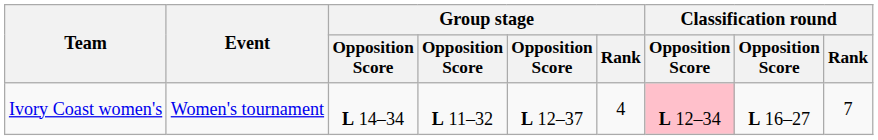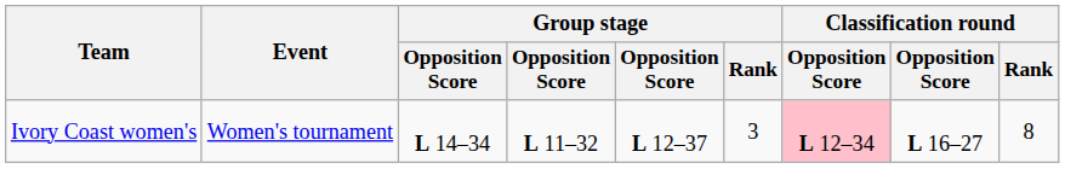 <table class="wikitable" style="font-size:90%">
 <tr>
 <th rowspan=2>Team</th>
 <th rowspan=2>Event</th>
 <th colspan=4>Group stage</th>
 <th colspan=3>Classification round</th>
 </tr>
 <tr style="font-size:95%">
 <th>Opposition<br>Score</th>
 <th>Opposition<br>Score</th>
 <th>Opposition<br>Score</th>
 <th>Rank</th>
 <th>Opposition<br>Score</th>
 <th>Opposition<br>Score</th>
 <th>Rank</th>
 </tr>
 <tr align=center>
 <td align=left><a href='#'>Ivory Coast women's</a></td>
 <td align=left><a href='#'>Women's tournament</a></td>
 <td><br><strong>L</strong> 14–34</td>
 <td><br><strong>L</strong> 11–32</td>
 <td><br><strong>L</strong> 12–37</td>
-<td>4</td>
+<td>3</td>
 <td style="background: pink;"><br><strong>L</strong> 12–34</td>
 <td><br><strong>L</strong> 16–27</td>
-<td>7</td>
+<td>8</td>
 </tr>
 </table>
